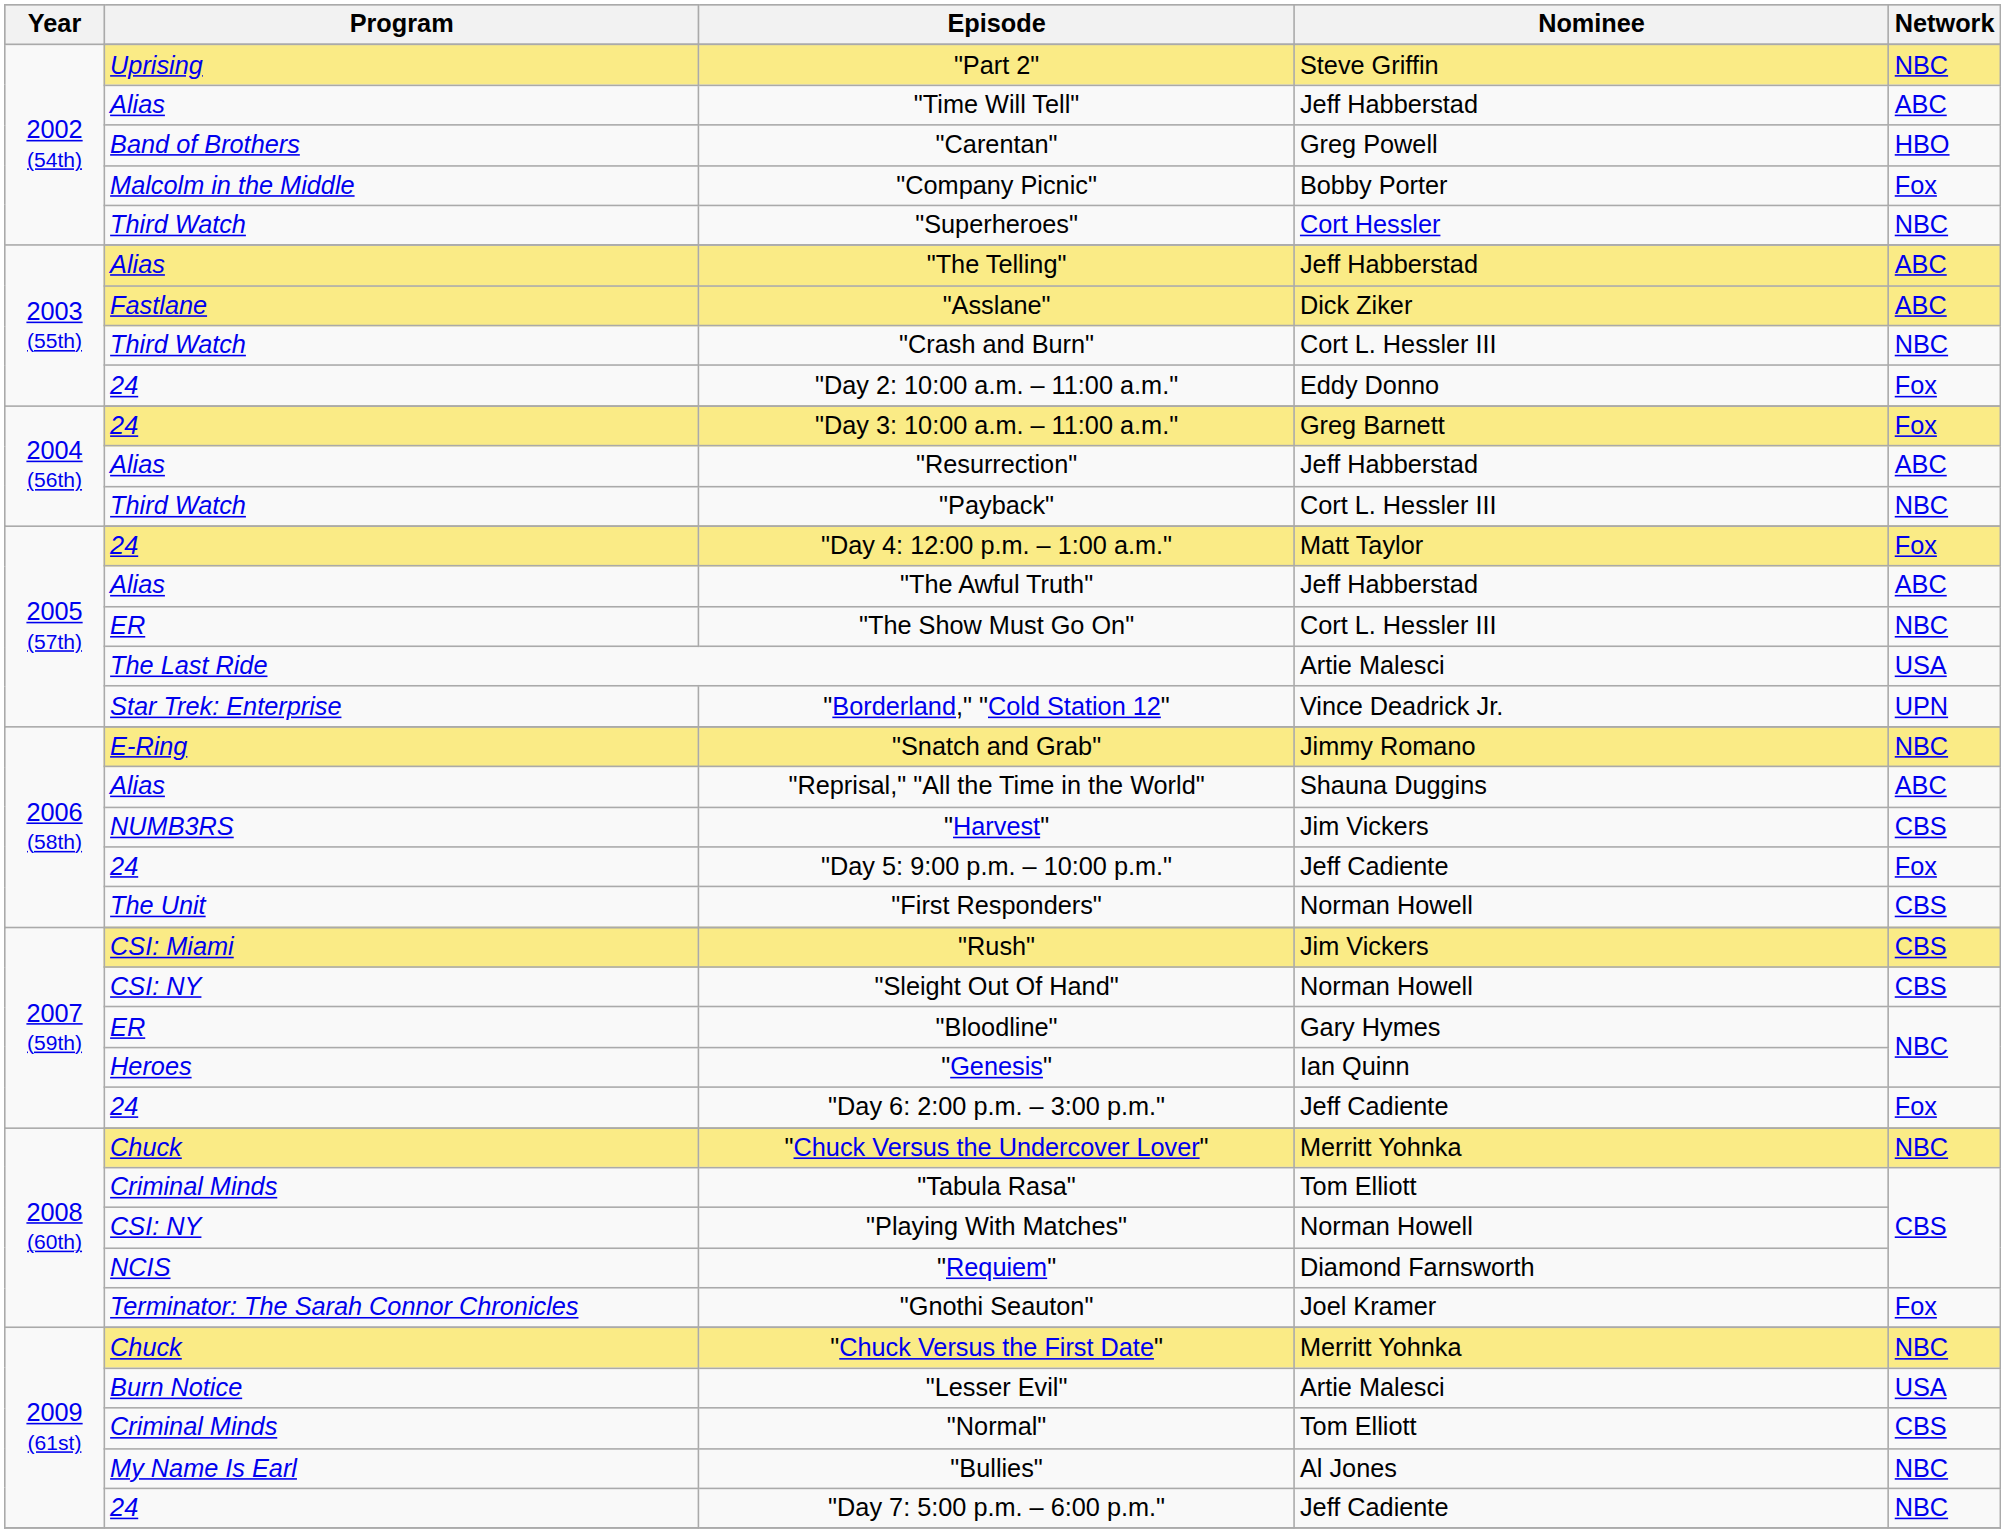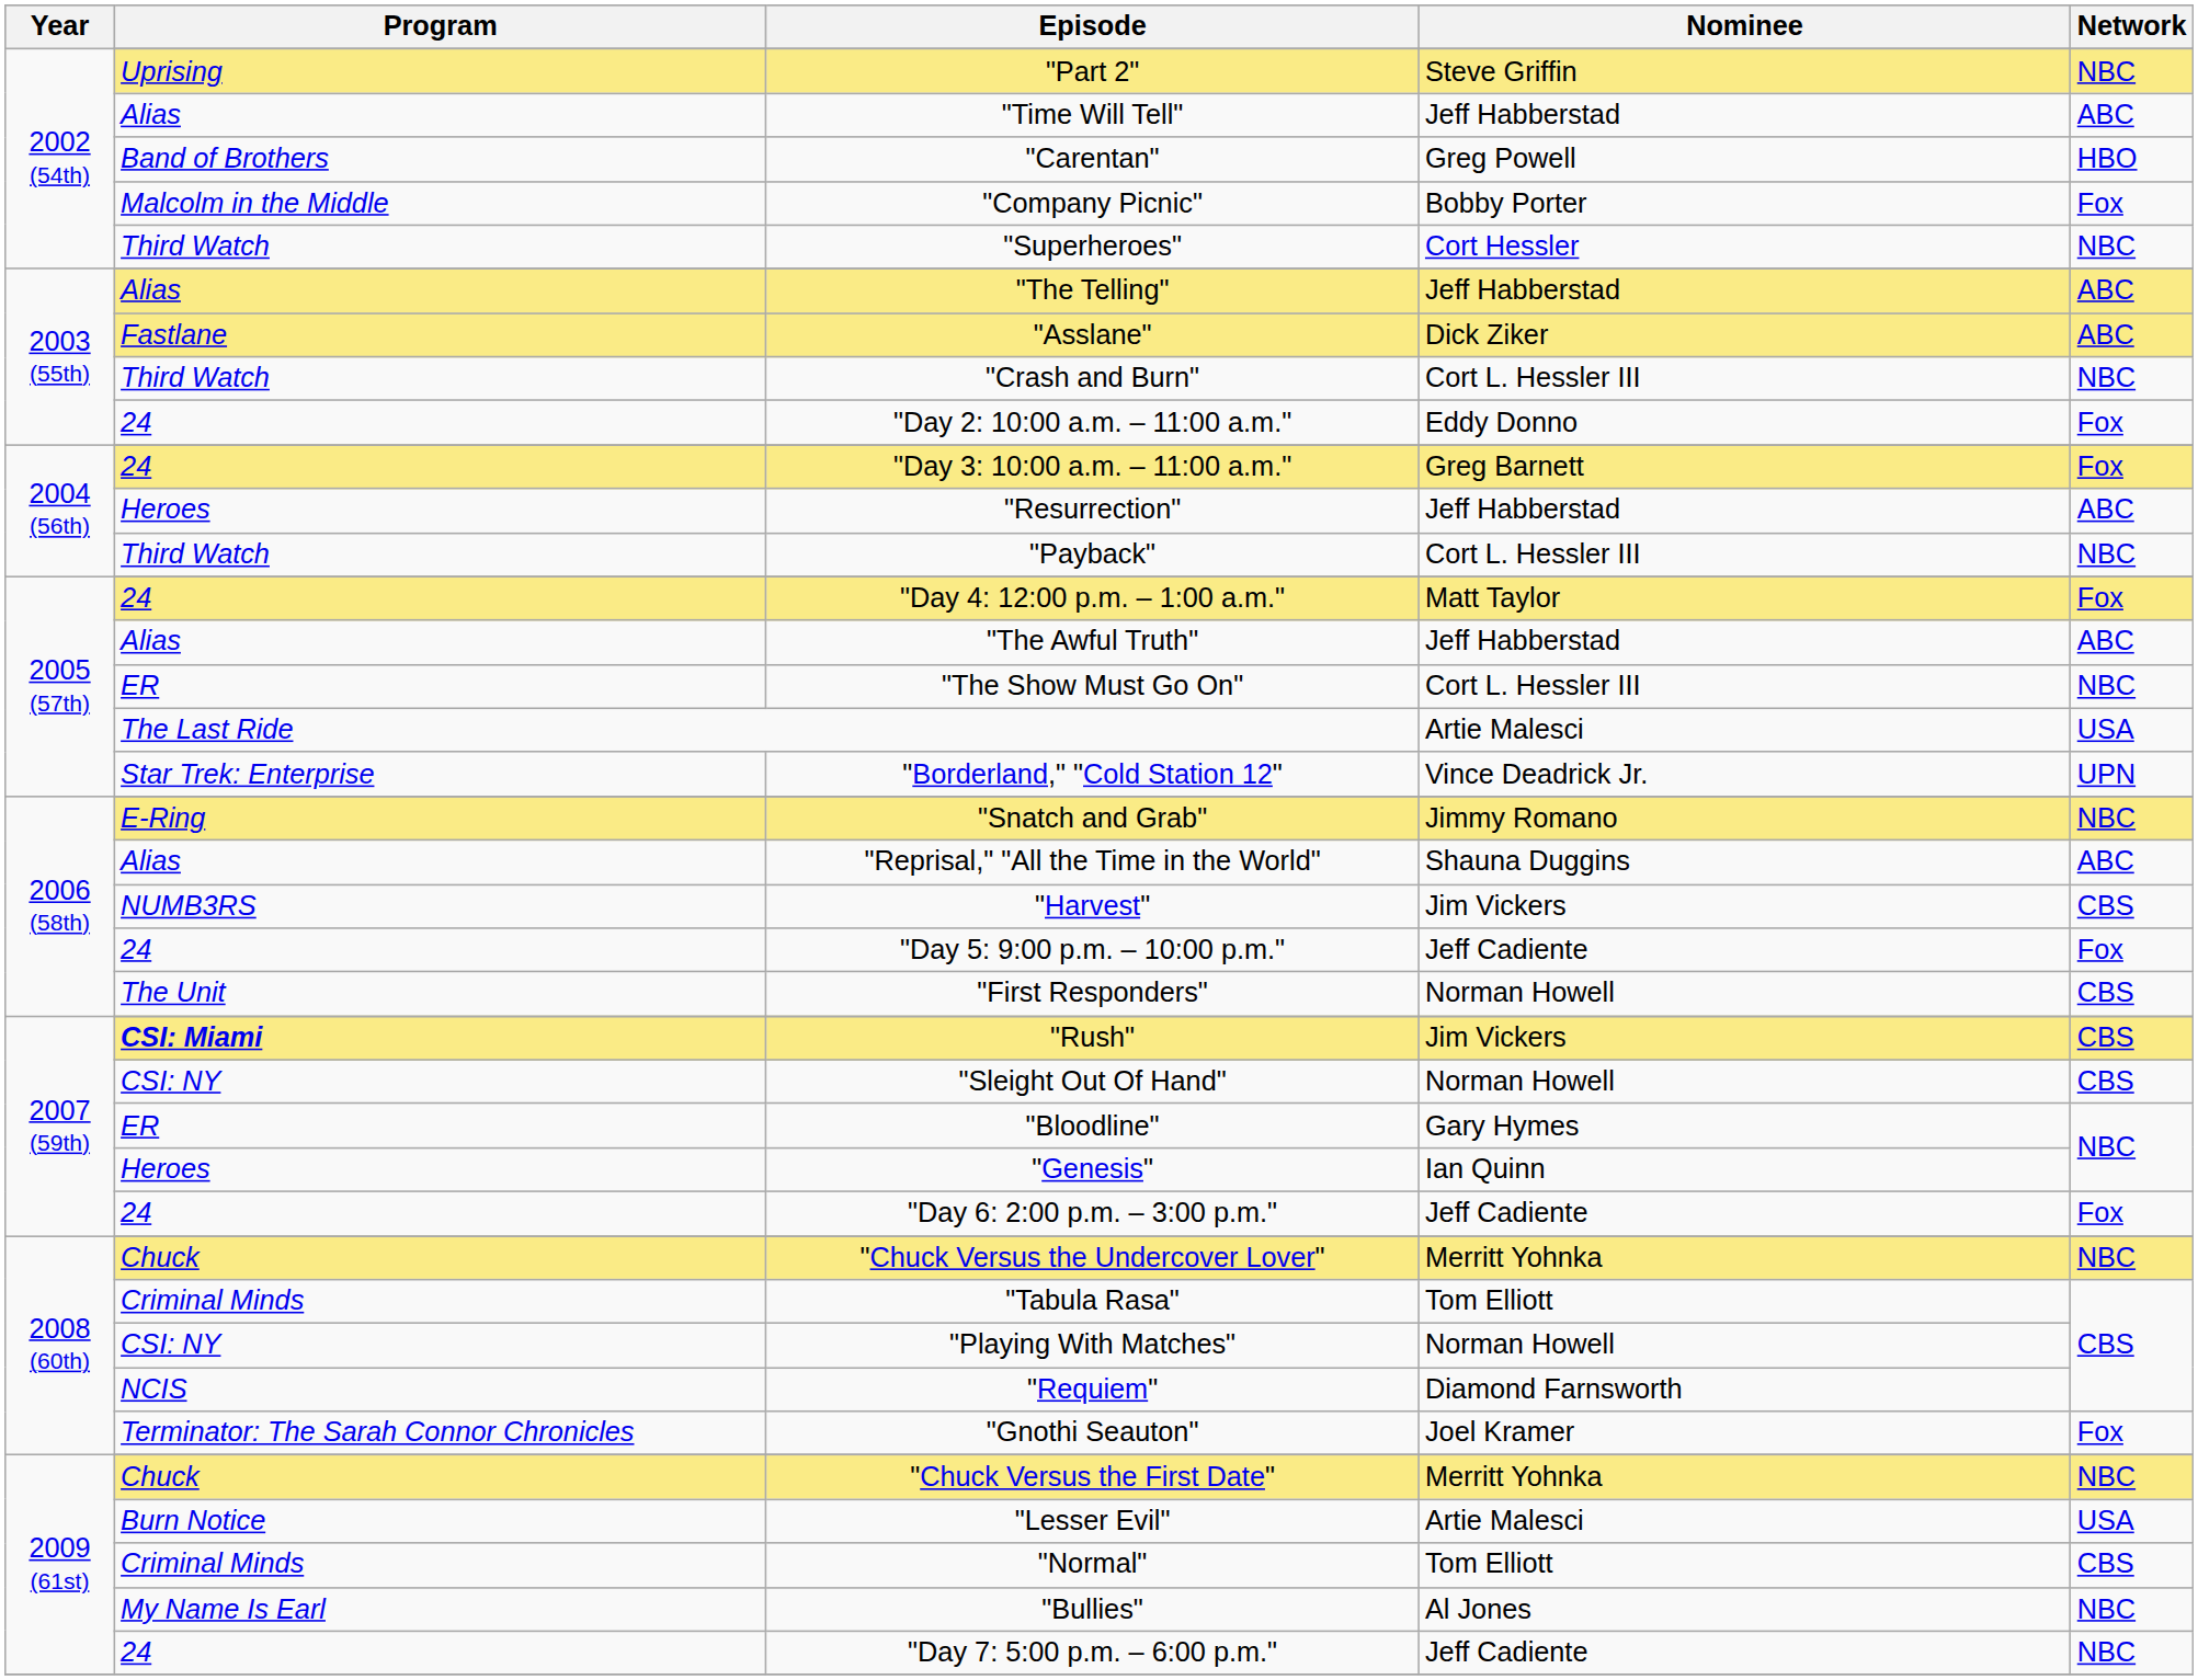 <table class="wikitable" style="width:100%">
 <tr bgcolor="#bebebe">
 <th width="5%">Year</th>
 <th width="30%">Program</th>
 <th width="30%">Episode</th>
 <th width="30%">Nominee</th>
 <th width="5%">Network</th>
 </tr>
 <tr>
 <td rowspan=6 style="text-align:center"><a href='#'>2002</a><br><small><a href='#'>(54th)</a></small></td>
 </tr>
 <tr style="background:#FAEB86">
 <td><em><a href='#'>Uprising</a></em></td>
 <td align=center>"Part 2"</td>
 <td>Steve Griffin</td>
 <td><a href='#'>NBC</a></td>
 </tr>
 <tr>
 <td><em><a href='#'>Alias</a></em></td>
 <td align=center>"Time Will Tell"</td>
 <td>Jeff Habberstad</td>
 <td><a href='#'>ABC</a></td>
 </tr>
 <tr>
 <td><em><a href='#'>Band of Brothers</a></em></td>
 <td align=center>"Carentan"</td>
 <td>Greg Powell</td>
 <td><a href='#'>HBO</a></td>
 </tr>
 <tr>
 <td><em><a href='#'>Malcolm in the Middle</a></em></td>
 <td align=center>"Company Picnic"</td>
 <td>Bobby Porter</td>
 <td><a href='#'>Fox</a></td>
 </tr>
 <tr>
 <td><em><a href='#'>Third Watch</a></em></td>
 <td align=center>"Superheroes"</td>
 <td><a href='#'>Cort Hessler</a></td>
 <td><a href='#'>NBC</a></td>
 </tr>
 <tr>
 <td rowspan=5 style="text-align:center"><a href='#'>2003</a><br><small><a href='#'>(55th)</a></small></td>
 </tr>
 <tr style="background:#FAEB86">
 <td><em><a href='#'>Alias</a></em></td>
 <td align=center>"The Telling"</td>
 <td>Jeff Habberstad</td>
 <td><a href='#'>ABC</a></td>
 </tr>
 <tr style="background:#FAEB86">
 <td><em><a href='#'>Fastlane</a></em></td>
 <td align=center>"Asslane"</td>
 <td>Dick Ziker</td>
 <td><a href='#'>ABC</a></td>
 </tr>
 <tr>
 <td><em><a href='#'>Third Watch</a></em></td>
 <td align=center>"Crash and Burn"</td>
 <td>Cort L. Hessler III</td>
 <td><a href='#'>NBC</a></td>
 </tr>
 <tr>
 <td><em><a href='#'>24</a></em></td>
 <td align=center>"Day 2: 10:00 a.m. – 11:00 a.m."</td>
 <td>Eddy Donno</td>
 <td><a href='#'>Fox</a></td>
 </tr>
 <tr>
 <td rowspan=4 style="text-align:center"><a href='#'>2004</a><br><small><a href='#'>(56th)</a></small></td>
 </tr>
 <tr style="background:#FAEB86">
 <td><em><a href='#'>24</a></em></td>
 <td align=center>"Day 3: 10:00 a.m. – 11:00 a.m."</td>
 <td>Greg Barnett</td>
 <td><a href='#'>Fox</a></td>
 </tr>
 <tr>
-<td><em><a href='#'>Alias</a></em></td>
+<td><em><a href='#'>Heroes</a></em></td>
 <td align=center>"Resurrection"</td>
 <td>Jeff Habberstad</td>
 <td><a href='#'>ABC</a></td>
 </tr>
 <tr>
 <td><em><a href='#'>Third Watch</a></em></td>
 <td align=center>"Payback"</td>
 <td>Cort L. Hessler III</td>
 <td><a href='#'>NBC</a></td>
 </tr>
 <tr>
 <td rowspan=6 style="text-align:center"><a href='#'>2005</a><br><small><a href='#'>(57th)</a></small></td>
 </tr>
 <tr style="background:#FAEB86">
 <td><em><a href='#'>24</a></em></td>
 <td align=center>"Day 4: 12:00 p.m. – 1:00 a.m."</td>
 <td>Matt Taylor</td>
 <td><a href='#'>Fox</a></td>
 </tr>
 <tr>
 <td><em><a href='#'>Alias</a></em></td>
 <td align=center>"The Awful Truth"</td>
 <td>Jeff Habberstad</td>
 <td><a href='#'>ABC</a></td>
 </tr>
 <tr>
 <td><em><a href='#'>ER</a></em></td>
 <td align=center>"The Show Must Go On"</td>
 <td>Cort L. Hessler III</td>
 <td><a href='#'>NBC</a></td>
 </tr>
 <tr>
 <td colspan=2><em><a href='#'>The Last Ride</a></em></td>
 <td>Artie Malesci</td>
 <td><a href='#'>USA</a></td>
 </tr>
 <tr>
 <td><em><a href='#'>Star Trek: Enterprise</a></em></td>
 <td align=center>"<a href='#'>Borderland</a>," "<a href='#'>Cold Station 12</a>"</td>
 <td>Vince Deadrick Jr.</td>
 <td><a href='#'>UPN</a></td>
 </tr>
 <tr>
 <td rowspan=6 style="text-align:center"><a href='#'>2006</a><br><small><a href='#'>(58th)</a></small></td>
 </tr>
 <tr style="background:#FAEB86">
 <td><em><a href='#'>E-Ring</a></em></td>
 <td align=center>"Snatch and Grab"</td>
 <td>Jimmy Romano</td>
 <td><a href='#'>NBC</a></td>
 </tr>
 <tr>
 <td><em><a href='#'>Alias</a></em></td>
 <td align=center>"Reprisal," "All the Time in the World"</td>
 <td>Shauna Duggins</td>
 <td><a href='#'>ABC</a></td>
 </tr>
 <tr>
 <td><em><a href='#'>NUMB3RS</a></em></td>
 <td align=center>"<a href='#'>Harvest</a>"</td>
 <td>Jim Vickers</td>
 <td><a href='#'>CBS</a></td>
 </tr>
 <tr>
 <td><em><a href='#'>24</a></em></td>
 <td align=center>"Day 5: 9:00 p.m. – 10:00 p.m."</td>
 <td>Jeff Cadiente</td>
 <td><a href='#'>Fox</a></td>
 </tr>
 <tr>
 <td><em><a href='#'>The Unit</a></em></td>
 <td align=center>"First Responders"</td>
 <td>Norman Howell</td>
 <td><a href='#'>CBS</a></td>
 </tr>
 <tr>
 <td rowspan=6 style="text-align:center"><a href='#'>2007</a><br><small><a href='#'>(59th)</a></small></td>
 </tr>
 <tr style="background:#FAEB86">
-<td><em><a href='#'>CSI: Miami</a></em></td>
+<td><strong><em><a href='#'>CSI: Miami</a></em></strong></td>
 <td align=center>"Rush"</td>
 <td>Jim Vickers</td>
 <td><a href='#'>CBS</a></td>
 </tr>
 <tr>
 <td><em><a href='#'>CSI: NY</a></em></td>
 <td align=center>"Sleight Out Of Hand"</td>
 <td>Norman Howell</td>
 <td><a href='#'>CBS</a></td>
 </tr>
 <tr>
 <td><em><a href='#'>ER</a></em></td>
 <td align=center>"Bloodline"</td>
 <td>Gary Hymes</td>
 <td rowspan=2><a href='#'>NBC</a></td>
 </tr>
 <tr>
 <td><em><a href='#'>Heroes</a></em></td>
 <td align=center>"<a href='#'>Genesis</a>"</td>
 <td>Ian Quinn</td>
 </tr>
 <tr>
 <td><em><a href='#'>24</a></em></td>
 <td align=center>"Day 6: 2:00 p.m. – 3:00 p.m."</td>
 <td>Jeff Cadiente</td>
 <td><a href='#'>Fox</a></td>
 </tr>
 <tr>
 <td rowspan=6 style="text-align:center"><a href='#'>2008</a><br><small><a href='#'>(60th)</a></small></td>
 </tr>
 <tr style="background:#FAEB86">
 <td><em><a href='#'>Chuck</a></em></td>
 <td align=center>"<a href='#'>Chuck Versus the Undercover Lover</a>"</td>
 <td>Merritt Yohnka</td>
 <td><a href='#'>NBC</a></td>
 </tr>
 <tr>
 <td><em><a href='#'>Criminal Minds</a></em></td>
 <td align=center>"Tabula Rasa"</td>
 <td>Tom Elliott</td>
 <td rowspan=3><a href='#'>CBS</a></td>
 </tr>
 <tr>
 <td><em><a href='#'>CSI: NY</a></em></td>
 <td align=center>"Playing With Matches"</td>
 <td>Norman Howell</td>
 </tr>
 <tr>
 <td><em><a href='#'>NCIS</a></em></td>
 <td align=center>"<a href='#'>Requiem</a>"</td>
 <td>Diamond Farnsworth</td>
 </tr>
 <tr>
 <td><em><a href='#'>Terminator: The Sarah Connor Chronicles</a></em></td>
 <td align=center>"Gnothi Seauton"</td>
 <td>Joel Kramer</td>
 <td><a href='#'>Fox</a></td>
 </tr>
 <tr>
 <td rowspan=6 style="text-align:center"><a href='#'>2009</a><br><small><a href='#'>(61st)</a></small></td>
 </tr>
 <tr style="background:#FAEB86">
 <td><em><a href='#'>Chuck</a></em></td>
 <td align=center>"<a href='#'>Chuck Versus the First Date</a>"</td>
 <td>Merritt Yohnka</td>
 <td><a href='#'>NBC</a></td>
 </tr>
 <tr>
 <td><em><a href='#'>Burn Notice</a></em></td>
 <td align=center>"Lesser Evil"</td>
 <td>Artie Malesci</td>
 <td><a href='#'>USA</a></td>
 </tr>
 <tr>
 <td><em><a href='#'>Criminal Minds</a></em></td>
 <td align=center>"Normal"</td>
 <td>Tom Elliott</td>
 <td><a href='#'>CBS</a></td>
 </tr>
 <tr>
 <td><em><a href='#'>My Name Is Earl</a></em></td>
 <td align=center>"Bullies"</td>
 <td>Al Jones</td>
 <td><a href='#'>NBC</a></td>
 </tr>
 <tr>
 <td><em><a href='#'>24</a></em></td>
 <td align=center>"Day 7: 5:00 p.m. – 6:00 p.m."</td>
 <td>Jeff Cadiente</td>
 <td><a href='#'>NBC</a></td>
 </tr>
 <tr>
 </tr>
 </table>
